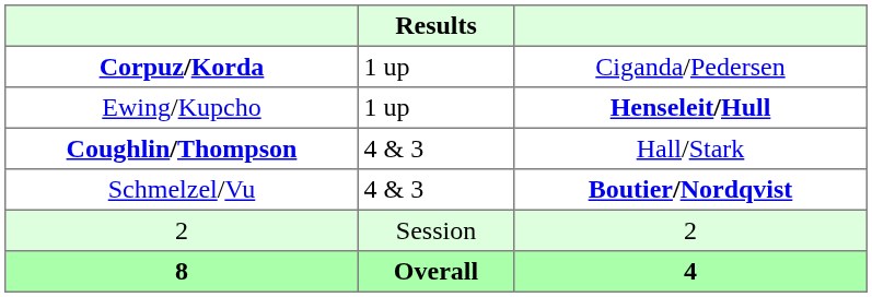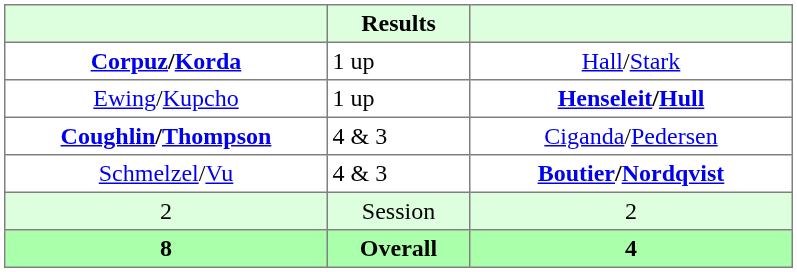 <table border="1" cellpadding="3" style="border-collapse:collapse; text-align:center;">
 <tr style="background:#dfd;">
 <th style="width:13em;"></th>
 <th style="width:5.5em;">Results</th>
 <th style="width:13em;"></th>
 </tr>
 <tr>
 <td><strong><a href='#'>Corpuz</a>/<a href='#'>Korda</a></strong></td>
 <td align=left> 1 up</td>
-<td><a href='#'>Ciganda</a>/<a href='#'>Pedersen</a></td>
+<td><a href='#'>Hall</a>/<a href='#'>Stark</a></td>
 </tr>
 <tr>
 <td><a href='#'>Ewing</a>/<a href='#'>Kupcho</a></td>
 <td align=left> 1 up</td>
 <td><strong><a href='#'>Henseleit</a>/<a href='#'>Hull</a></strong></td>
 </tr>
 <tr>
 <td><strong><a href='#'>Coughlin</a>/<a href='#'>Thompson</a></strong></td>
 <td align=left> 4 & 3</td>
-<td><a href='#'>Hall</a>/<a href='#'>Stark</a></td>
+<td><a href='#'>Ciganda</a>/<a href='#'>Pedersen</a></td>
 </tr>
 <tr>
 <td><a href='#'>Schmelzel</a>/<a href='#'>Vu</a></td>
 <td align=left> 4 & 3</td>
 <td><strong><a href='#'>Boutier</a>/<a href='#'>Nordqvist</a></strong></td>
 </tr>
 <tr style="background:#dfd;">
 <td>2</td>
 <td>Session</td>
 <td>2</td>
 </tr>
 <tr style="background:#afa;">
 <th>8</th>
 <th>Overall</th>
 <th>4</th>
 </tr>
 </table>
